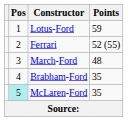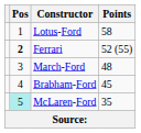 <table class="wikitable" style="font-size: 95%;">
 <tr>
 <th></th>
 <th>Pos</th>
 <th>Constructor</th>
 <th>Points</th>
 </tr>
 <tr>
 <td align="left"></td>
 <td align="center">1</td>
 <td> <a href='#'>Lotus</a>-<a href='#'>Ford</a></td>
-<td align="left">59</td>
+<td align="left">58</td>
 </tr>
 <tr>
 <td align="left"></td>
-<td align="center">2</td>
+<td align="center"><strong>2</strong></td>
 <td> <a href='#'>Ferrari</a></td>
 <td align="left">52 (55)</td>
 </tr>
 <tr>
 <td align="left"></td>
 <td align="center">3</td>
 <td> <a href='#'>March</a>-<a href='#'>Ford</a></td>
 <td align="left">48</td>
 </tr>
 <tr>
 <td align="left"></td>
 <td align="center">4</td>
 <td> <a href='#'>Brabham</a>-<a href='#'>Ford</a></td>
-<td align="left">35</td>
+<td align="left">45</td>
 </tr>
 <tr>
 <td align="left"></td>
 <td align="center" style="background: paleturquoise;">5</td>
 <td> <a href='#'>McLaren</a>-<a href='#'>Ford</a></td>
 <td align="left">35</td>
 </tr>
 <tr>
 <th colspan=4>Source:</th>
 </tr>
 </table>
